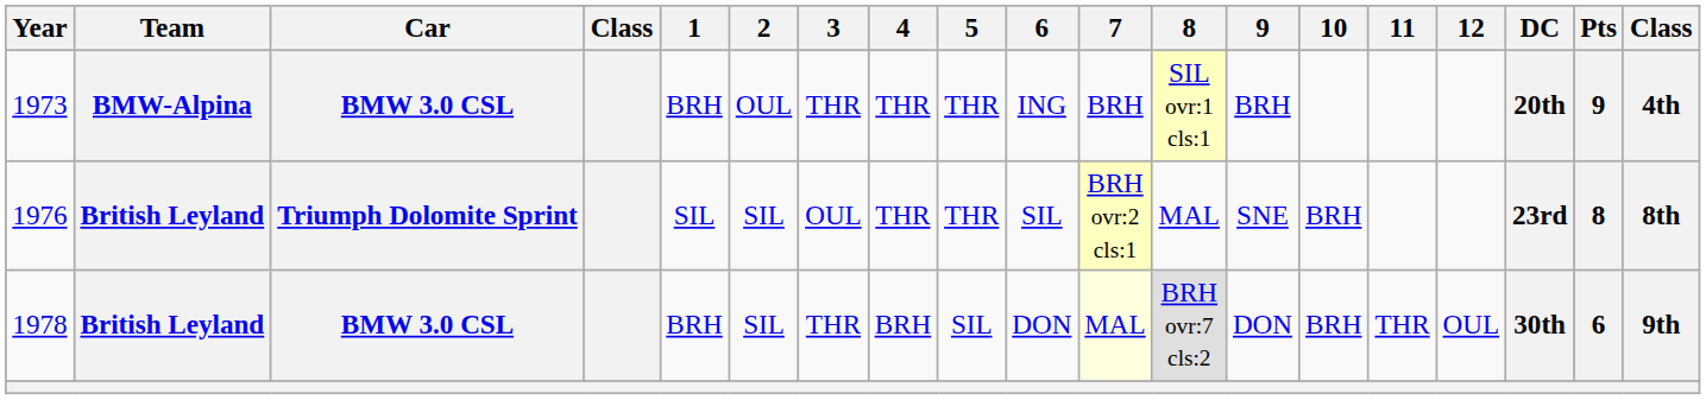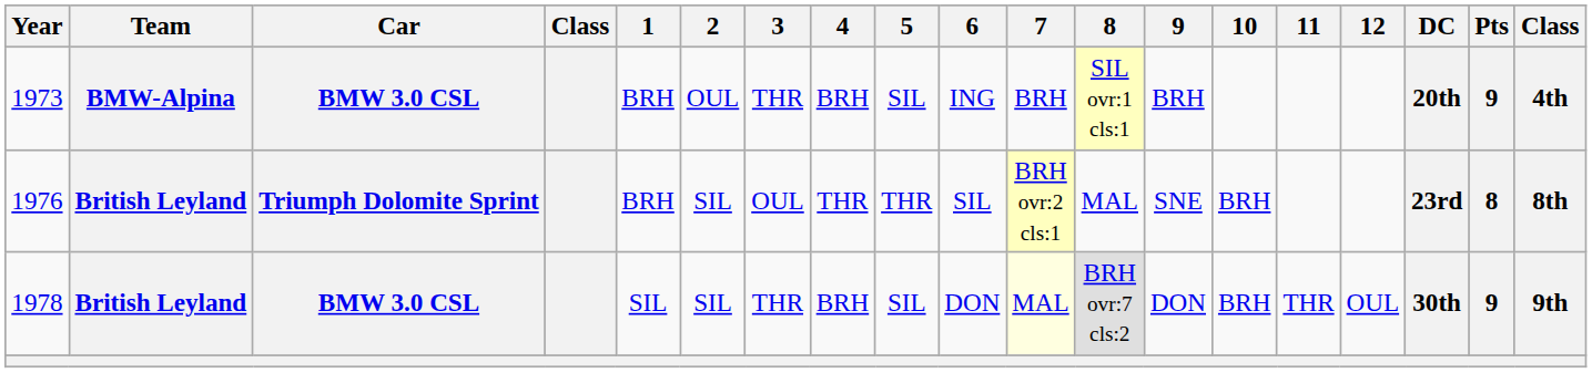 <table class="wikitable" style="text-align:center; font-size:85%">
 <tr>
 <th>Year</th>
 <th>Team</th>
 <th>Car</th>
 <th>Class</th>
 <th>1</th>
 <th>2</th>
 <th>3</th>
 <th>4</th>
 <th>5</th>
 <th>6</th>
 <th>7</th>
 <th>8</th>
 <th>9</th>
 <th>10</th>
 <th>11</th>
 <th>12</th>
 <th>DC</th>
 <th>Pts</th>
 <th>Class</th>
 </tr>
 <tr>
 <td><a href='#'>1973</a></td>
 <th><a href='#'>BMW-Alpina</a></th>
 <th><a href='#'>BMW 3.0 CSL</a></th>
 <th><span></span></th>
 <td><a href='#'>BRH</a></td>
 <td><a href='#'>OUL</a></td>
 <td><a href='#'>THR</a></td>
-<td><a href='#'>THR</a></td>
-<td><a href='#'>THR</a></td>
+<td><a href='#'>BRH</a></td>
+<td><a href='#'>SIL</a></td>
 <td><a href='#'>ING</a></td>
 <td><a href='#'>BRH</a></td>
 <td style="background:#FFFFBF;"><a href='#'>SIL</a><br><small>ovr:1<br>cls:1</small></td>
 <td><a href='#'>BRH</a></td>
 <td></td>
 <td></td>
 <td></td>
 <th>20th</th>
 <th>9</th>
 <th>4th</th>
 </tr>
 <tr>
 <td><a href='#'>1976</a></td>
 <th><a href='#'>British Leyland</a></th>
 <th><a href='#'>Triumph Dolomite Sprint</a></th>
 <th><span></span></th>
-<td><a href='#'>SIL</a></td>
+<td><a href='#'>BRH</a></td>
 <td><a href='#'>SIL</a></td>
 <td><a href='#'>OUL</a></td>
 <td><a href='#'>THR</a></td>
 <td><a href='#'>THR</a></td>
 <td><a href='#'>SIL</a></td>
 <td style="background:#FFFFBF;"><a href='#'>BRH</a><br><small>ovr:2<br>cls:1</small></td>
 <td><a href='#'>MAL</a></td>
 <td><a href='#'>SNE</a></td>
 <td><a href='#'>BRH</a></td>
 <td></td>
 <td></td>
 <th>23rd</th>
 <th>8</th>
 <th>8th</th>
 </tr>
 <tr>
 <td><a href='#'>1978</a></td>
 <th><a href='#'>British Leyland</a></th>
 <th><a href='#'>BMW 3.0 CSL</a></th>
 <th><span></span></th>
-<td><a href='#'>BRH</a></td>
+<td><a href='#'>SIL</a></td>
 <td><a href='#'>SIL</a></td>
 <td><a href='#'>THR</a></td>
 <td><a href='#'>BRH</a></td>
 <td><a href='#'>SIL</a></td>
 <td><a href='#'>DON</a></td>
 <td style="background: lightyellow;"><a href='#'>MAL</a></td>
 <td style="background:#DFDFDF;"><a href='#'>BRH</a><br><small>ovr:7<br>cls:2</small></td>
 <td><a href='#'>DON</a></td>
 <td><a href='#'>BRH</a></td>
 <td><a href='#'>THR</a></td>
 <td><a href='#'>OUL</a></td>
 <th>30th</th>
-<th>6</th>
+<th>9</th>
 <th>9th</th>
 </tr>
 <tr>
 <th colspan="19"></th>
 </tr>
 </table>
